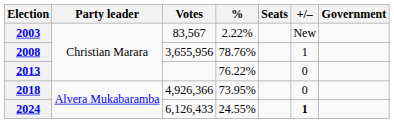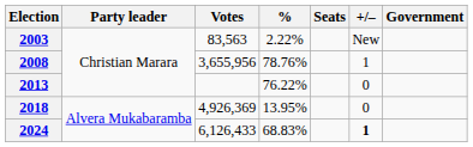 <table class=wikitable style=text-align:center>
 <tr>
 <th>Election</th>
 <th>Party leader</th>
 <th>Votes</th>
 <th>%</th>
 <th>Seats</th>
 <th>+/–</th>
 <th>Government</th>
 </tr>
 <tr>
 <th><a href='#'>2003</a></th>
 <td rowspan="3">Christian Marara</td>
-<td>83,567</td>
+<td>83,563</td>
 <td>2.22%</td>
 <td></td>
 <td>New</td>
 <td></td>
 </tr>
 <tr>
 <th><a href='#'>2008</a></th>
 <td>3,655,956</td>
 <td>78.76%</td>
 <td></td>
 <td> 1</td>
 <td></td>
 </tr>
 <tr>
 <th><a href='#'>2013</a></th>
 <td></td>
 <td>76.22%</td>
 <td></td>
 <td> 0</td>
 <td></td>
 </tr>
 <tr>
 <th><a href='#'>2018</a></th>
 <td rowspan="2"><a href='#'>Alvera Mukabaramba</a></td>
-<td>4,926,366</td>
-<td>73.95%</td>
+<td>4,926,369</td>
+<td>13.95%</td>
 <td></td>
 <td> 0</td>
 <td></td>
 </tr>
 <tr>
 <th><a href='#'>2024</a></th>
 <td>6,126,433</td>
-<td>24.55%</td>
+<td>68.83%</td>
 <td></td>
 <td><strong> 1</strong></td>
 <td></td>
 </tr>
 </table>
